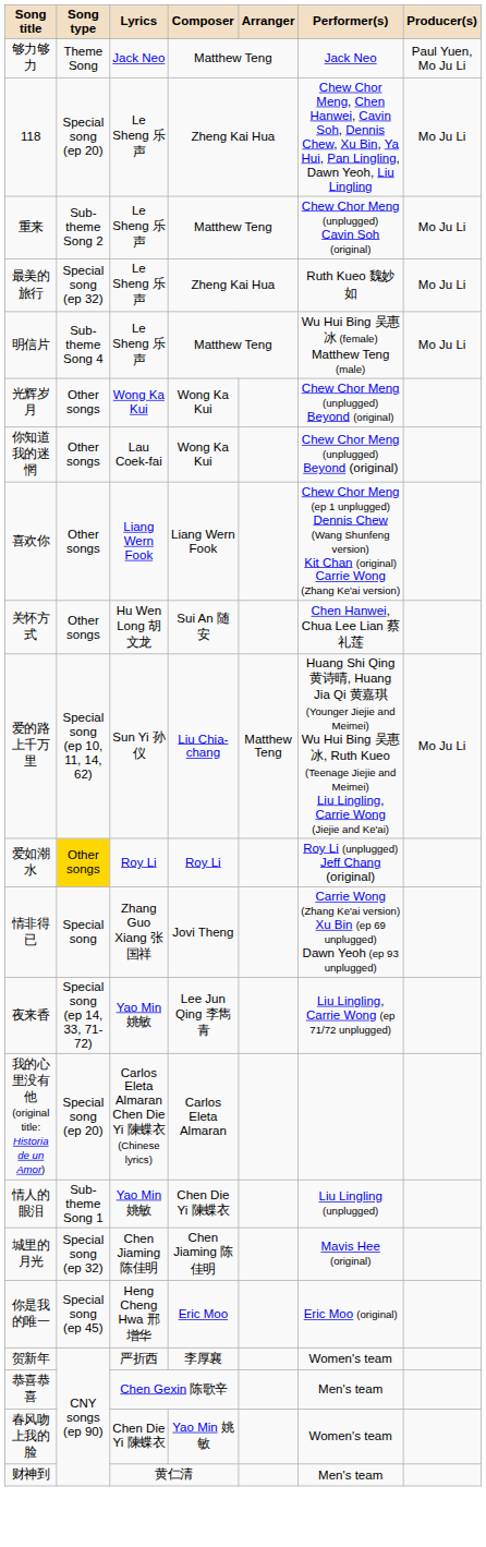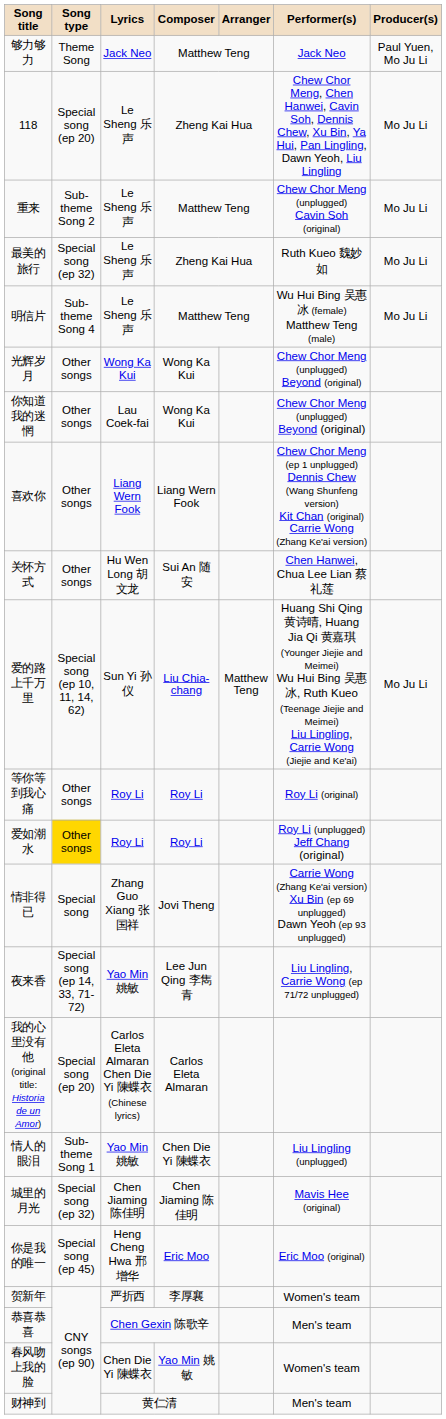 <table class="wikitable" align=center>
 <tr>
 <th style="background:#f2dfc6;">Song title</th>
 <th style="background:#f2dfc6;">Song type</th>
 <th style="background:#f2dfc6;">Lyrics</th>
 <th style="background:#f2dfc6;">Composer</th>
 <th style="background:#f2dfc6;">Arranger</th>
 <th style="background:#f2dfc6;">Performer(s)</th>
 <th style="background:#f2dfc6;">Producer(s)</th>
 </tr>
 <tr>
 <td align="center">够力够力</td>
 <td align="center">Theme Song</td>
 <td align="center"><a href='#'>Jack Neo</a></td>
 <td colspan=2 align="center">Matthew Teng</td>
 <td align="center"><a href='#'>Jack Neo</a></td>
 <td align="center">Paul Yuen, Mo Ju Li</td>
 </tr>
 <tr>
 <td align="center">118</td>
 <td align="center">Special song (ep 20)</td>
 <td align="center">Le Sheng 乐声</td>
 <td colspan=2 align="center">Zheng Kai Hua</td>
 <td align="center"><a href='#'>Chew Chor Meng</a>, <a href='#'>Chen Hanwei</a>, <a href='#'>Cavin Soh</a>, <a href='#'>Dennis Chew</a>, <a href='#'>Xu Bin</a>, <a href='#'>Ya Hui</a>, <a href='#'>Pan Lingling</a>, Dawn Yeoh, <a href='#'>Liu Lingling</a></td>
 <td align="center">Mo Ju Li</td>
 </tr>
 <tr>
 <td align="center">重来</td>
 <td align="center">Sub-theme Song 2</td>
 <td align="center">Le Sheng 乐声</td>
 <td colspan=2 align="center">Matthew Teng</td>
 <td align="center"><a href='#'>Chew Chor Meng</a> <small>(unplugged)</small><br><a href='#'>Cavin Soh</a> <small>(original)</small></td>
 <td align="center">Mo Ju Li</td>
 </tr>
 <tr>
 <td align="center">最美的旅行</td>
 <td align="center">Special song (ep 32)</td>
 <td align="center">Le Sheng 乐声</td>
 <td colspan=2 align="center">Zheng Kai Hua</td>
 <td align="center">Ruth Kueo 魏妙如</td>
 <td align="center">Mo Ju Li</td>
 </tr>
 <tr>
 <td align="center">明信片</td>
 <td align="center">Sub-theme Song 4</td>
 <td align="center">Le Sheng 乐声</td>
 <td colspan=2 align="center">Matthew Teng</td>
 <td align="center">Wu Hui Bing 吴惠冰 <small>(female)</small><br>Matthew Teng <small>(male)</small></td>
 <td align="center">Mo Ju Li</td>
 </tr>
 <tr>
 <td align="center">光辉岁月</td>
 <td align="center">Other songs</td>
 <td align="center"><a href='#'>Wong Ka Kui</a></td>
 <td align="center">Wong Ka Kui</td>
 <td></td>
 <td align="center"><a href='#'>Chew Chor Meng</a> <small>(unplugged)</small><br><a href='#'>Beyond</a> <small>(original)</small></td>
 <td></td>
 </tr>
 <tr>
 <td align="center">你知道我的迷惘</td>
 <td align="center">Other songs</td>
 <td align="center">Lau Coek-fai</td>
 <td align="center">Wong Ka Kui</td>
 <td></td>
 <td align="center"><a href='#'>Chew Chor Meng</a> <small>(unplugged)</small> <a href='#'>Beyond</a> (original)</td>
 <td></td>
 </tr>
 <tr>
 <td align="center">喜欢你</td>
 <td align="center">Other songs</td>
 <td align="center"><a href='#'>Liang Wern Fook</a></td>
 <td align="center">Liang Wern Fook</td>
 <td></td>
 <td align="center"><a href='#'>Chew Chor Meng</a> <small>(ep 1 unplugged)</small><br><a href='#'>Dennis Chew</a> <small>(Wang Shunfeng version)</small><br><a href='#'>Kit Chan</a> <small>(original)</small><br><a href='#'>Carrie Wong</a> <small>(Zhang Ke'ai version)</small></td>
 <td></td>
 </tr>
 <tr>
 <td align="center">关怀方式</td>
 <td align="center">Other songs</td>
 <td align="center">Hu Wen Long 胡文龙</td>
 <td align="center">Sui An 随安</td>
 <td></td>
 <td align="center"><a href='#'>Chen Hanwei</a>, Chua Lee Lian 蔡礼莲</td>
 <td></td>
 </tr>
 <tr>
 <td align="center">爱的路上千万里</td>
 <td align="center">Special song (ep 10, 11, 14, 62)</td>
 <td align="center">Sun Yi 孙仪</td>
 <td align="center"><a href='#'>Liu Chia-chang</a></td>
 <td align="center">Matthew Teng</td>
 <td align="center">Huang Shi Qing 黄诗晴, Huang Jia Qi 黄嘉琪<small>(Younger Jiejie and Meimei)</small><br>Wu Hui Bing 吴惠冰, Ruth Kueo <small>(Teenage Jiejie and Meimei)</small><br><a href='#'>Liu Lingling</a>, <a href='#'>Carrie Wong</a> <small>(Jiejie and Ke'ai)</small></td>
 <td align="center">Mo Ju Li</td>
 </tr>
 <tr>
+<td align="center">等你等到我心痛</td>
+<td align="center">Other songs</td>
+<td align="center"><a href='#'>Roy Li</a></td>
+<td align="center"><a href='#'>Roy Li</a></td>
+<td></td>
+<td align="center"><a href='#'>Roy Li</a> <small>(original)</small></td>
+<td></td>
+</tr>
+<tr>
 <td align="center">爱如潮水</td>
 <td align="center" style="background: gold;">Other songs</td>
 <td align="center"><a href='#'>Roy Li</a></td>
 <td align="center"><a href='#'>Roy Li</a></td>
 <td></td>
 <td align="center"><a href='#'>Roy Li</a> <small>(unplugged)</small> <a href='#'>Jeff Chang</a> (original)</td>
 <td></td>
 </tr>
 <tr>
 <td align="center">情非得已</td>
 <td align="center">Special song</td>
 <td align="center">Zhang Guo Xiang 张国祥</td>
 <td align="center">Jovi Theng</td>
 <td></td>
 <td align="center"><a href='#'>Carrie Wong</a> <small>(Zhang Ke'ai version)</small><br><a href='#'>Xu Bin</a> <small>(ep 69 unplugged)</small><br>Dawn Yeoh<small> (ep 93 unplugged)</small></td>
 <td></td>
 </tr>
 <tr>
 <td align="center">夜来香</td>
 <td align="center">Special song (ep 14, 33, 71-72)</td>
 <td align="center"><a href='#'>Yao Min</a> 姚敏</td>
 <td align="center">Lee Jun Qing 李雋青</td>
 <td></td>
 <td align="center"><a href='#'>Liu Lingling</a>, <a href='#'>Carrie Wong</a> <small>(ep 71/72 unplugged)</small></td>
 <td></td>
 </tr>
 <tr>
 <td align="center">我的心里没有他 <small>(original title: <em><a href='#'>Historia de un Amor</a></em>)</small></td>
 <td align="center">Special song (ep 20)</td>
 <td align="center">Carlos Eleta Almaran<br>Chen Die Yi 陳蝶衣 <small>(Chinese lyrics)</small></td>
 <td align="center">Carlos Eleta Almaran</td>
 <td></td>
 <td></td>
 <td></td>
 </tr>
 <tr>
 <td align="center">情人的眼泪</td>
 <td align="center">Sub-theme Song 1</td>
 <td align="center"><a href='#'>Yao Min</a> 姚敏</td>
 <td align="center">Chen Die Yi 陳蝶衣</td>
 <td></td>
 <td align="center"><a href='#'>Liu Lingling</a> <small>(unplugged)</small></td>
 <td></td>
 </tr>
 <tr>
 <td align="center">城里的月光</td>
 <td align="center">Special song (ep 32)</td>
 <td align="center">Chen Jiaming 陈佳明</td>
 <td align="center">Chen Jiaming 陈佳明</td>
 <td></td>
 <td align="center"><a href='#'>Mavis Hee</a> <small>(original)</small></td>
 <td></td>
 </tr>
 <tr>
 <td align="center">你是我的唯一</td>
 <td align="center">Special song (ep 45)</td>
 <td align="center">Heng Cheng Hwa 邢增华</td>
 <td align="center"><a href='#'>Eric Moo</a></td>
 <td></td>
 <td align="center"><a href='#'>Eric Moo</a> <small>(original)</small></td>
 <td></td>
 </tr>
 <tr>
 <td align="center">贺新年</td>
 <td rowspan="4" align="center">CNY songs (ep 90)</td>
 <td align="center">严折西</td>
 <td align="center">李厚襄</td>
 <td></td>
 <td align="center">Women's team</td>
 <td></td>
 </tr>
 <tr>
 <td align="center">恭喜恭喜</td>
 <td colspan=2 align="center"><a href='#'>Chen Gexin</a> 陈歌辛</td>
 <td></td>
 <td align="center">Men's team</td>
 <td></td>
 </tr>
 <tr>
 <td align="center">春风吻上我的脸</td>
 <td align="center">Chen Die Yi 陳蝶衣</td>
 <td align="center"><a href='#'>Yao Min</a> 姚敏</td>
 <td></td>
 <td align="center">Women's team</td>
 <td></td>
 </tr>
 <tr>
 <td align="center">财神到</td>
 <td colspan=2 align="center">黄仁清</td>
 <td></td>
 <td align="center">Men's team</td>
 <td></td>
 </tr>
 </table>
